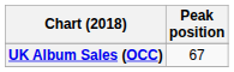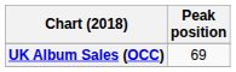 <table class="wikitable sortable plainrowheaders" style="text-align:center">
 <tr>
 <th>Chart (2018)</th>
 <th>Peak<br>position</th>
 </tr>
 <tr>
 </tr>
 <tr>
 <th scope="row"><a href='#'>UK Album Sales</a> (<a href='#'>OCC</a>)</th>
-<td>67</td>
+<td>69</td>
 </tr>
 <tr>
 </tr>
 </table>
